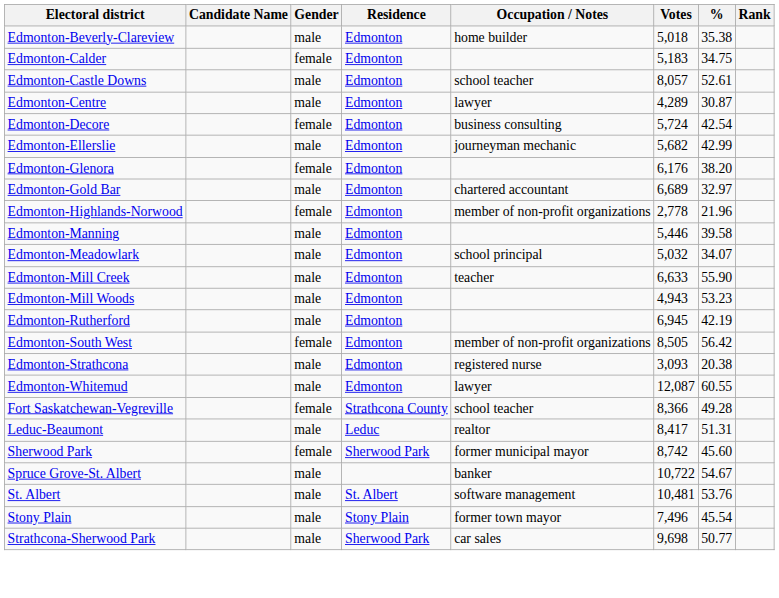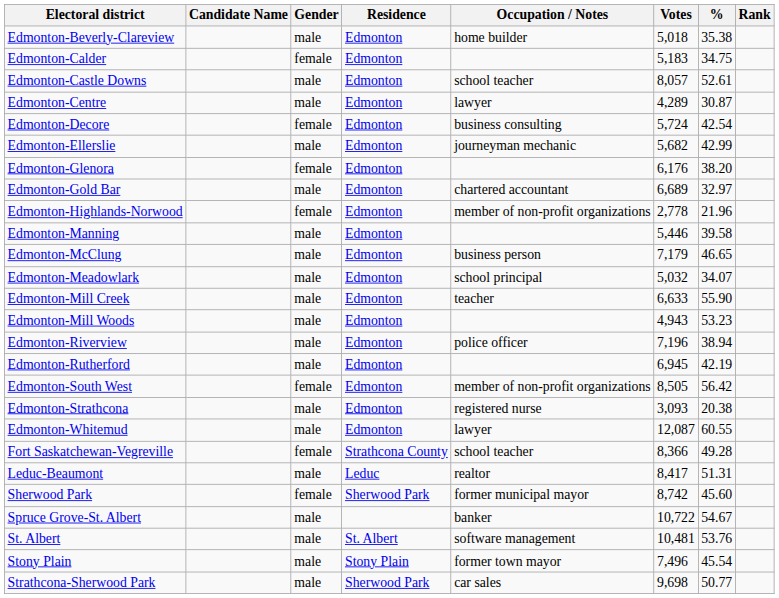 <table class="wikitable sortable">
 <tr>
 <th>Electoral district</th>
 <th>Candidate Name</th>
 <th>Gender</th>
 <th>Residence</th>
 <th class=unsortable>Occupation / Notes</th>
 <th>Votes</th>
 <th>%</th>
 <th>Rank</th>
 </tr>
 <tr>
 <td><a href='#'>Edmonton-Beverly-Clareview</a></td>
 <td></td>
 <td>male</td>
 <td><a href='#'>Edmonton</a></td>
 <td>home builder</td>
 <td>5,018</td>
 <td>35.38</td>
 <td></td>
 </tr>
 <tr>
 <td><a href='#'>Edmonton-Calder</a></td>
 <td></td>
 <td>female</td>
 <td><a href='#'>Edmonton</a></td>
 <td></td>
 <td>5,183</td>
 <td>34.75</td>
 <td></td>
 </tr>
 <tr>
 <td><a href='#'>Edmonton-Castle Downs</a></td>
 <td></td>
 <td>male</td>
 <td><a href='#'>Edmonton</a></td>
 <td>school teacher</td>
 <td>8,057</td>
 <td>52.61</td>
 <td></td>
 </tr>
 <tr>
 <td><a href='#'>Edmonton-Centre</a></td>
 <td></td>
 <td>male</td>
 <td><a href='#'>Edmonton</a></td>
 <td>lawyer</td>
 <td>4,289</td>
 <td>30.87</td>
 <td></td>
 </tr>
 <tr>
 <td><a href='#'>Edmonton-Decore</a></td>
 <td></td>
 <td>female</td>
 <td><a href='#'>Edmonton</a></td>
 <td>business consulting</td>
 <td>5,724</td>
 <td>42.54</td>
 <td></td>
 </tr>
 <tr>
 <td><a href='#'>Edmonton-Ellerslie</a></td>
 <td></td>
 <td>male</td>
 <td><a href='#'>Edmonton</a></td>
 <td>journeyman mechanic</td>
 <td>5,682</td>
 <td>42.99</td>
 <td></td>
 </tr>
 <tr>
 <td><a href='#'>Edmonton-Glenora</a></td>
 <td></td>
 <td>female</td>
 <td><a href='#'>Edmonton</a></td>
 <td></td>
 <td>6,176</td>
 <td>38.20</td>
 <td></td>
 </tr>
 <tr>
 <td><a href='#'>Edmonton-Gold Bar</a></td>
 <td></td>
 <td>male</td>
 <td><a href='#'>Edmonton</a></td>
 <td>chartered accountant</td>
 <td>6,689</td>
 <td>32.97</td>
 <td></td>
 </tr>
 <tr>
 <td><a href='#'>Edmonton-Highlands-Norwood</a></td>
 <td></td>
 <td>female</td>
 <td><a href='#'>Edmonton</a></td>
 <td>member of non-profit organizations</td>
 <td>2,778</td>
 <td>21.96</td>
 <td></td>
 </tr>
 <tr>
 <td><a href='#'>Edmonton-Manning</a></td>
 <td></td>
 <td>male</td>
 <td><a href='#'>Edmonton</a></td>
 <td></td>
 <td>5,446</td>
 <td>39.58</td>
 <td></td>
 </tr>
 <tr>
+<td><a href='#'>Edmonton-McClung</a></td>
+<td></td>
+<td>male</td>
+<td><a href='#'>Edmonton</a></td>
+<td>business person</td>
+<td>7,179</td>
+<td>46.65</td>
+<td></td>
+</tr>
+<tr>
 <td><a href='#'>Edmonton-Meadowlark</a></td>
 <td></td>
 <td>male</td>
 <td><a href='#'>Edmonton</a></td>
 <td>school principal</td>
 <td>5,032</td>
 <td>34.07</td>
 <td></td>
 </tr>
 <tr>
 <td><a href='#'>Edmonton-Mill Creek</a></td>
 <td></td>
 <td>male</td>
 <td><a href='#'>Edmonton</a></td>
 <td>teacher</td>
 <td>6,633</td>
 <td>55.90</td>
 <td></td>
 </tr>
 <tr>
 <td><a href='#'>Edmonton-Mill Woods</a></td>
 <td></td>
 <td>male</td>
 <td><a href='#'>Edmonton</a></td>
 <td></td>
 <td>4,943</td>
 <td>53.23</td>
+<td></td>
+</tr>
+<tr>
+<td><a href='#'>Edmonton-Riverview</a></td>
+<td></td>
+<td>male</td>
+<td><a href='#'>Edmonton</a></td>
+<td>police officer</td>
+<td>7,196</td>
+<td>38.94</td>
 <td></td>
 </tr>
 <tr>
 <td><a href='#'>Edmonton-Rutherford</a></td>
 <td></td>
 <td>male</td>
 <td><a href='#'>Edmonton</a></td>
 <td></td>
 <td>6,945</td>
 <td>42.19</td>
 <td></td>
 </tr>
 <tr>
 <td><a href='#'>Edmonton-South West</a></td>
 <td></td>
 <td>female</td>
 <td><a href='#'>Edmonton</a></td>
 <td>member of non-profit organizations</td>
 <td>8,505</td>
 <td>56.42</td>
 <td></td>
 </tr>
 <tr>
 <td><a href='#'>Edmonton-Strathcona</a></td>
 <td></td>
 <td>male</td>
 <td><a href='#'>Edmonton</a></td>
 <td>registered nurse</td>
 <td>3,093</td>
 <td>20.38</td>
 <td></td>
 </tr>
 <tr>
 <td><a href='#'>Edmonton-Whitemud</a></td>
 <td></td>
 <td>male</td>
 <td><a href='#'>Edmonton</a></td>
 <td>lawyer</td>
 <td>12,087</td>
 <td>60.55</td>
 <td></td>
 </tr>
 <tr>
 <td><a href='#'>Fort Saskatchewan-Vegreville</a></td>
 <td></td>
 <td>female</td>
 <td><a href='#'>Strathcona County</a></td>
 <td>school teacher</td>
 <td>8,366</td>
 <td>49.28</td>
 <td></td>
 </tr>
 <tr>
 <td><a href='#'>Leduc-Beaumont</a></td>
 <td></td>
 <td>male</td>
 <td><a href='#'>Leduc</a></td>
 <td>realtor</td>
 <td>8,417</td>
 <td>51.31</td>
 <td></td>
 </tr>
 <tr>
 <td><a href='#'>Sherwood Park</a></td>
 <td></td>
 <td>female</td>
 <td><a href='#'>Sherwood Park</a></td>
 <td>former municipal mayor</td>
 <td>8,742</td>
 <td>45.60</td>
 <td></td>
 </tr>
 <tr>
 <td><a href='#'>Spruce Grove-St. Albert</a></td>
 <td></td>
 <td>male</td>
 <td></td>
 <td>banker</td>
 <td>10,722</td>
 <td>54.67</td>
 <td></td>
 </tr>
 <tr>
 <td><a href='#'>St. Albert</a></td>
 <td></td>
 <td>male</td>
 <td><a href='#'>St. Albert</a></td>
 <td>software management</td>
 <td>10,481</td>
 <td>53.76</td>
 <td></td>
 </tr>
 <tr>
 <td><a href='#'>Stony Plain</a></td>
 <td></td>
 <td>male</td>
 <td><a href='#'>Stony Plain</a></td>
 <td>former town mayor</td>
 <td>7,496</td>
 <td>45.54</td>
 <td></td>
 </tr>
 <tr>
 <td><a href='#'>Strathcona-Sherwood Park</a></td>
 <td></td>
 <td>male</td>
 <td><a href='#'>Sherwood Park</a></td>
 <td>car sales</td>
 <td>9,698</td>
 <td>50.77</td>
 <td></td>
 </tr>
 </table>
